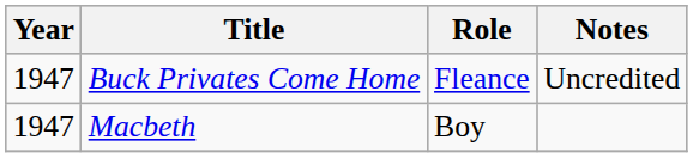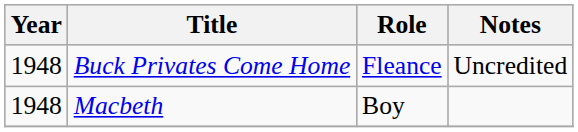 <table class="wikitable">
 <tr>
 <th>Year</th>
 <th>Title</th>
 <th>Role</th>
 <th>Notes</th>
 </tr>
 <tr>
-<td>1947</td>
+<td>1948</td>
 <td><em><a href='#'>Buck Privates Come Home</a></em></td>
 <td><a href='#'>Fleance</a></td>
 <td>Uncredited</td>
 </tr>
 <tr>
-<td>1947</td>
+<td>1948</td>
 <td><em><a href='#'>Macbeth</a></em></td>
 <td>Boy</td>
 <td></td>
 </tr>
 <tr>
 </tr>
 </table>
